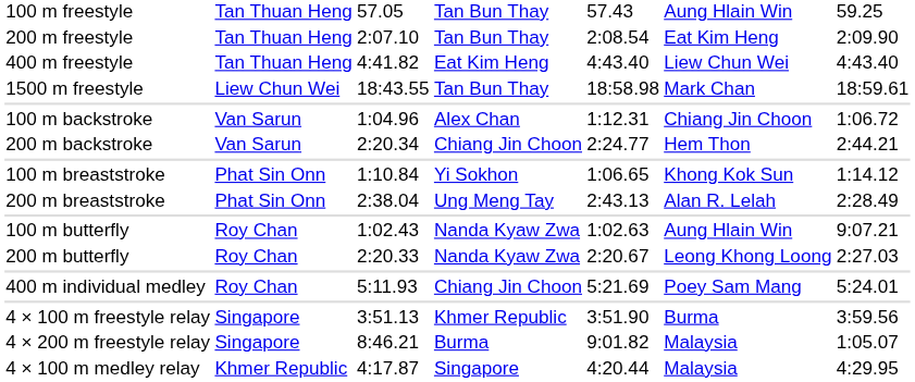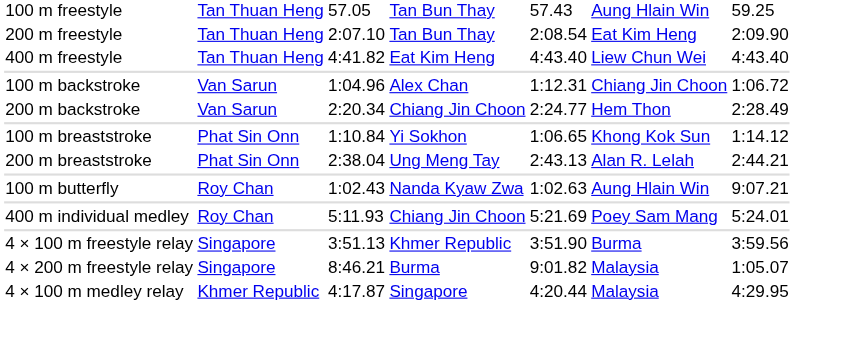 <table>
 <tr>
 <td>100 m freestyle</td>
 <td> <a href='#'>Tan Thuan Heng</a></td>
 <td>57.05</td>
 <td> <a href='#'>Tan Bun Thay</a></td>
 <td>57.43</td>
 <td> <a href='#'>Aung Hlain Win</a></td>
 <td>59.25</td>
 </tr>
 <tr>
 <td>200 m freestyle</td>
 <td> <a href='#'>Tan Thuan Heng</a></td>
 <td>2:07.10</td>
 <td> <a href='#'>Tan Bun Thay</a></td>
 <td>2:08.54</td>
 <td> <a href='#'>Eat Kim Heng</a></td>
 <td>2:09.90</td>
 </tr>
 <tr>
 <td>400 m freestyle</td>
 <td> <a href='#'>Tan Thuan Heng</a></td>
 <td>4:41.82</td>
 <td> <a href='#'>Eat Kim Heng</a></td>
 <td>4:43.40</td>
 <td> <a href='#'>Liew Chun Wei</a></td>
 <td>4:43.40</td>
 </tr>
-<tr>
-<td>1500 m freestyle</td>
-<td> <a href='#'>Liew Chun Wei</a></td>
-<td>18:43.55</td>
-<td> <a href='#'>Tan Bun Thay</a></td>
-<td>18:58.98</td>
-<td> <a href='#'>Mark Chan</a></td>
-<td>18:59.61</td>
-</tr>
 <tr bgcolor=#DDDDDD>
 <td colspan=7></td>
 </tr>
 <tr>
 <td>100 m backstroke</td>
 <td> <a href='#'>Van Sarun</a></td>
 <td>1:04.96</td>
 <td> <a href='#'>Alex Chan</a></td>
 <td>1:12.31</td>
 <td> <a href='#'>Chiang Jin Choon</a></td>
 <td>1:06.72</td>
 </tr>
 <tr>
 <td>200 m backstroke</td>
 <td> <a href='#'>Van Sarun</a></td>
 <td>2:20.34</td>
 <td> <a href='#'>Chiang Jin Choon</a></td>
 <td>2:24.77</td>
 <td> <a href='#'>Hem Thon</a></td>
-<td>2:44.21</td>
+<td>2:28.49</td>
 </tr>
 <tr bgcolor=#DDDDDD>
 <td colspan=7></td>
 </tr>
 <tr>
 <td>100 m breaststroke</td>
 <td> <a href='#'>Phat Sin Onn</a></td>
 <td>1:10.84</td>
 <td> <a href='#'>Yi Sokhon</a></td>
 <td>1:06.65</td>
 <td> <a href='#'>Khong Kok Sun</a></td>
 <td>1:14.12</td>
 </tr>
 <tr>
 <td>200 m breaststroke</td>
 <td> <a href='#'>Phat Sin Onn</a></td>
 <td>2:38.04</td>
 <td> <a href='#'>Ung Meng Tay</a></td>
 <td>2:43.13</td>
 <td> <a href='#'>Alan R. Lelah</a></td>
-<td>2:28.49</td>
+<td>2:44.21</td>
 </tr>
 <tr bgcolor=#DDDDDD>
 <td colspan=7></td>
 </tr>
 <tr>
 <td>100 m butterfly</td>
 <td> <a href='#'>Roy Chan</a></td>
 <td>1:02.43</td>
 <td> <a href='#'>Nanda Kyaw Zwa</a></td>
 <td>1:02.63</td>
 <td> <a href='#'>Aung Hlain Win</a></td>
 <td>9:07.21</td>
-</tr>
-<tr>
-<td>200 m butterfly</td>
-<td> <a href='#'>Roy Chan</a></td>
-<td>2:20.33</td>
-<td> <a href='#'>Nanda Kyaw Zwa</a></td>
-<td>2:20.67</td>
-<td> <a href='#'>Leong Khong Loong</a></td>
-<td>2:27.03</td>
 </tr>
 <tr bgcolor=#DDDDDD>
 <td colspan=7></td>
 </tr>
 <tr>
 <td>400 m individual medley</td>
 <td> <a href='#'>Roy Chan</a></td>
 <td>5:11.93</td>
 <td> <a href='#'>Chiang Jin Choon</a></td>
 <td>5:21.69</td>
 <td> <a href='#'>Poey Sam Mang</a></td>
 <td>5:24.01</td>
 </tr>
 <tr bgcolor=#DDDDDD>
 <td colspan=7></td>
 </tr>
 <tr>
 <td>4 × 100 m freestyle relay</td>
 <td> <a href='#'>Singapore</a></td>
 <td>3:51.13</td>
 <td> <a href='#'>Khmer Republic</a></td>
 <td>3:51.90</td>
 <td> <a href='#'>Burma</a></td>
 <td>3:59.56</td>
 </tr>
 <tr>
 <td>4 × 200 m freestyle relay</td>
 <td> <a href='#'>Singapore</a></td>
 <td>8:46.21</td>
 <td> <a href='#'>Burma</a></td>
 <td>9:01.82</td>
 <td> <a href='#'>Malaysia</a></td>
 <td>1:05.07</td>
 </tr>
 <tr>
 <td>4 × 100 m medley relay</td>
 <td> <a href='#'>Khmer Republic</a></td>
 <td>4:17.87</td>
 <td> <a href='#'>Singapore</a></td>
 <td>4:20.44</td>
 <td> <a href='#'>Malaysia</a></td>
 <td>4:29.95</td>
 </tr>
 </table>
